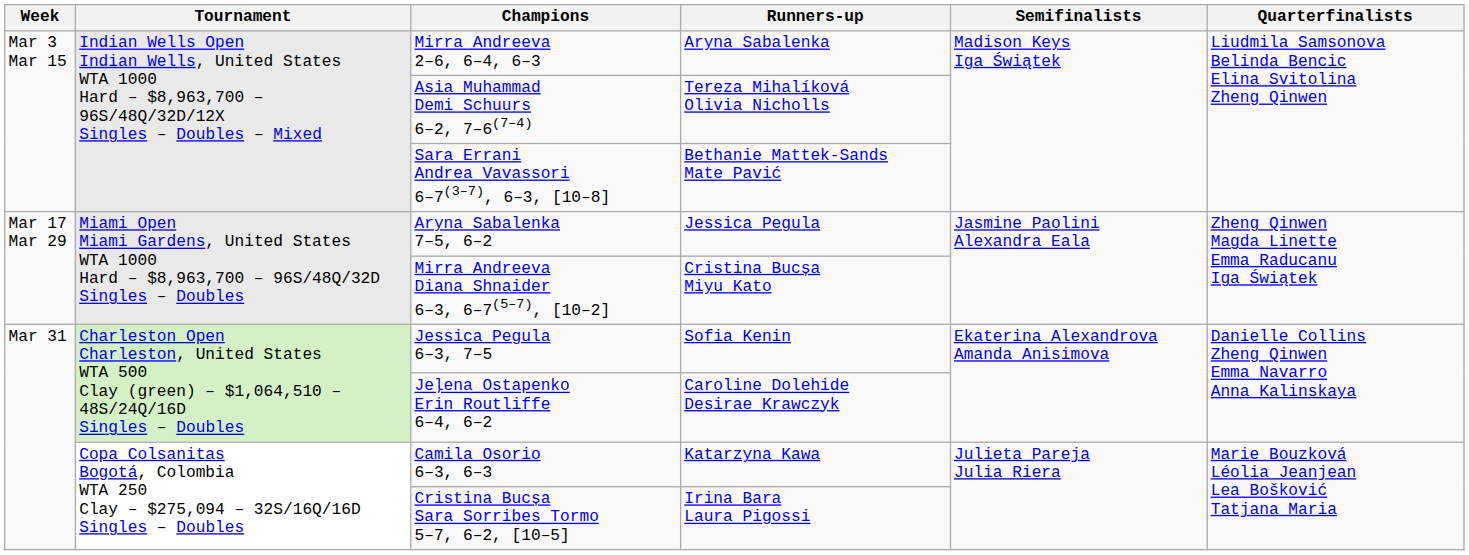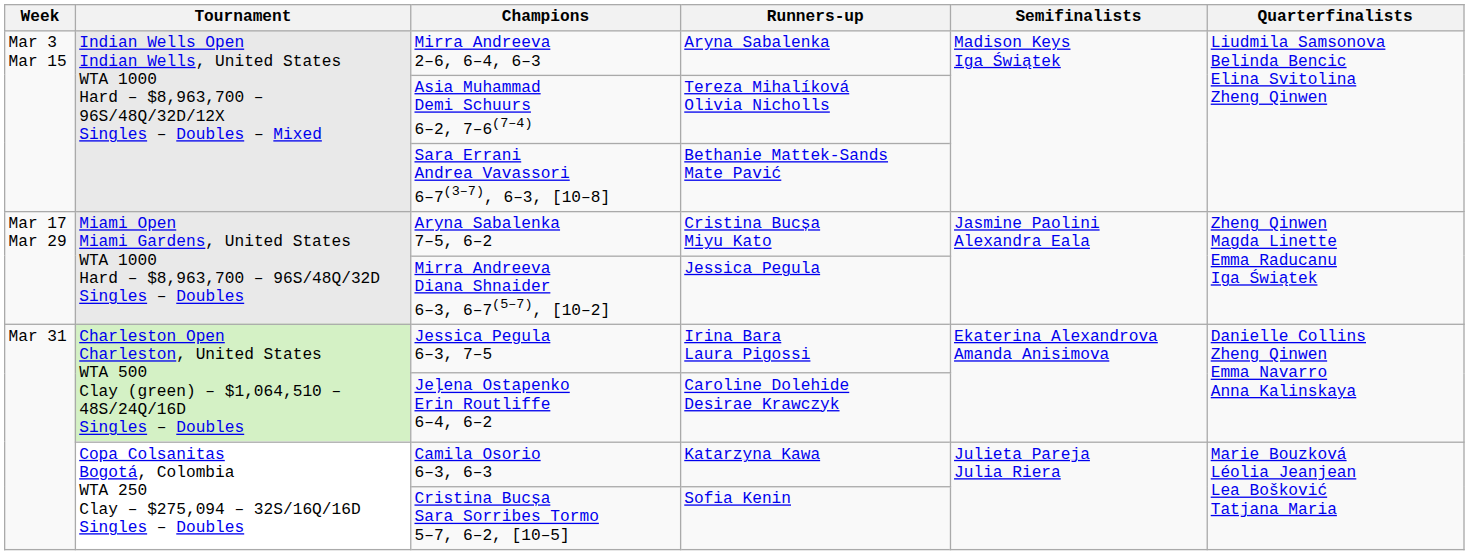 <table class=wikitable style=font-size:95%>
 <tr>
 <th style="width:48px;">Week</th>
 <th style="width:250px;">Tournament</th>
 <th style="width:200px;">Champions</th>
 <th style="width:200px;">Runners-up</th>
 <th style="width:190px;">Semifinalists</th>
 <th style="width:190px;">Quarterfinalists</th>
 </tr>
 <tr style="vertical-align:top">
 <td rowspan=3>Mar 3<br>Mar 15</td>
 <td rowspan="3" style="background:#e9e9e9;"><a href='#'>Indian Wells Open</a><br><a href='#'>Indian Wells</a>, United States<br>WTA 1000<br>Hard – $8,963,700 – 96S/48Q/32D/12X<br><a href='#'>Singles</a> – <a href='#'>Doubles</a> – <a href='#'>Mixed</a></td>
 <td> <a href='#'>Mirra Andreeva</a><br>2–6, 6–4, 6–3</td>
 <td> <a href='#'>Aryna Sabalenka</a></td>
 <td rowspan="3"> <a href='#'>Madison Keys</a><br> <a href='#'>Iga Świątek</a></td>
 <td rowspan="3"> <a href='#'>Liudmila Samsonova</a><br> <a href='#'>Belinda Bencic</a><br> <a href='#'>Elina Svitolina</a><br> <a href='#'>Zheng Qinwen</a></td>
 </tr>
 <tr style="vertical-align:top">
 <td> <a href='#'>Asia Muhammad</a><br> <a href='#'>Demi Schuurs</a><br>6–2, 7–6<sup>(7–4)</sup></td>
 <td> <a href='#'>Tereza Mihalíková</a><br> <a href='#'>Olivia Nicholls</a></td>
 </tr>
 <tr style="vertical-align:top">
 <td> <a href='#'>Sara Errani</a><br> <a href='#'>Andrea Vavassori</a><br>6–7<sup>(3–7)</sup>, 6–3, [10–8]</td>
 <td> <a href='#'>Bethanie Mattek-Sands</a><br> <a href='#'>Mate Pavić</a></td>
 </tr>
 <tr style="vertical-align:top">
 <td rowspan=2>Mar 17<br>Mar 29</td>
 <td style="background:#e9e9e9;" rowspan=2><a href='#'>Miami Open</a><br><a href='#'>Miami Gardens</a>, United States<br>WTA 1000<br>Hard – $8,963,700 – 96S/48Q/32D<br><a href='#'>Singles</a> – <a href='#'>Doubles</a></td>
 <td> <a href='#'>Aryna Sabalenka</a> <br> 7–5, 6–2</td>
-<td> <a href='#'>Jessica Pegula</a></td>
+<td> <a href='#'>Cristina Bucșa</a> <br>  <a href='#'>Miyu Kato</a></td>
 <td rowspan=2> <a href='#'>Jasmine Paolini</a> <br> <a href='#'>Alexandra Eala</a></td>
 <td rowspan=2> <a href='#'>Zheng Qinwen</a><br> <a href='#'>Magda Linette</a> <br> <a href='#'>Emma Raducanu</a> <br>  <a href='#'>Iga Świątek</a></td>
 </tr>
 <tr style="vertical-align:top">
 <td> <a href='#'>Mirra Andreeva</a> <br>  <a href='#'>Diana Shnaider</a> <br> 6–3, 6–7<sup>(5–7)</sup>, [10–2]</td>
-<td> <a href='#'>Cristina Bucșa</a> <br>  <a href='#'>Miyu Kato</a></td>
+<td> <a href='#'>Jessica Pegula</a></td>
 </tr>
 <tr style="vertical-align:top">
 <td rowspan=4>Mar 31</td>
 <td style="background:#D4F1C5;" rowspan=2><a href='#'>Charleston Open</a><br><a href='#'>Charleston</a>, United States<br>WTA 500<br>Clay (green) – $1,064,510 – 48S/24Q/16D<br><a href='#'>Singles</a> – <a href='#'>Doubles</a></td>
 <td> <a href='#'>Jessica Pegula</a><br>6–3, 7–5</td>
-<td> <a href='#'>Sofia Kenin</a></td>
+<td> <a href='#'>Irina Bara</a> <br>  <a href='#'>Laura Pigossi</a></td>
 <td rowspan=2> <a href='#'>Ekaterina Alexandrova</a> <br>  <a href='#'>Amanda Anisimova</a></td>
 <td rowspan=2> <a href='#'>Danielle Collins</a><br> <a href='#'>Zheng Qinwen</a> <br>  <a href='#'>Emma Navarro</a> <br> <a href='#'>Anna Kalinskaya</a></td>
 </tr>
 <tr style="vertical-align:top">
 <td> <a href='#'>Jeļena Ostapenko</a> <br>  <a href='#'>Erin Routliffe</a> <br> 6–4, 6–2</td>
 <td> <a href='#'>Caroline Dolehide</a> <br>  <a href='#'>Desirae Krawczyk</a></td>
 </tr>
 <tr style="vertical-align:top">
 <td style="background:#fff;" rowspan=2><a href='#'>Copa Colsanitas</a><br><a href='#'>Bogotá</a>, Colombia<br>WTA 250<br>Clay – $275,094 – 32S/16Q/16D<br><a href='#'>Singles</a> – <a href='#'>Doubles</a></td>
 <td> <a href='#'>Camila Osorio</a> <br> 6–3, 6–3</td>
 <td> <a href='#'>Katarzyna Kawa</a></td>
 <td rowspan=2> <a href='#'>Julieta Pareja</a><br> <a href='#'>Julia Riera</a></td>
 <td rowspan=2> <a href='#'>Marie Bouzková</a> <br> <a href='#'>Léolia Jeanjean</a><br> <a href='#'>Lea Bošković</a> <br> <a href='#'>Tatjana Maria</a></td>
 </tr>
 <tr style="vertical-align:top">
 <td> <a href='#'>Cristina Bucșa</a> <br>  <a href='#'>Sara Sorribes Tormo</a> <br> 5–7, 6–2, [10–5]</td>
-<td> <a href='#'>Irina Bara</a> <br>  <a href='#'>Laura Pigossi</a></td>
+<td> <a href='#'>Sofia Kenin</a></td>
 </tr>
 </table>
